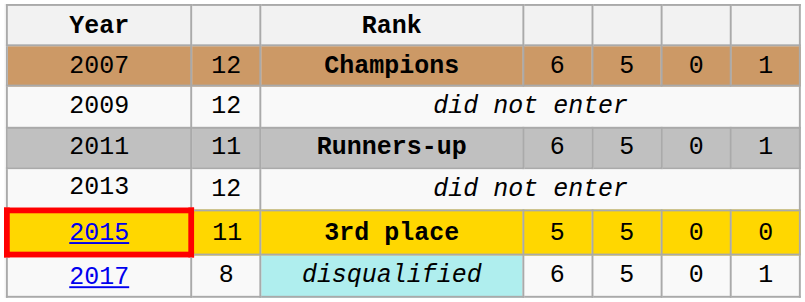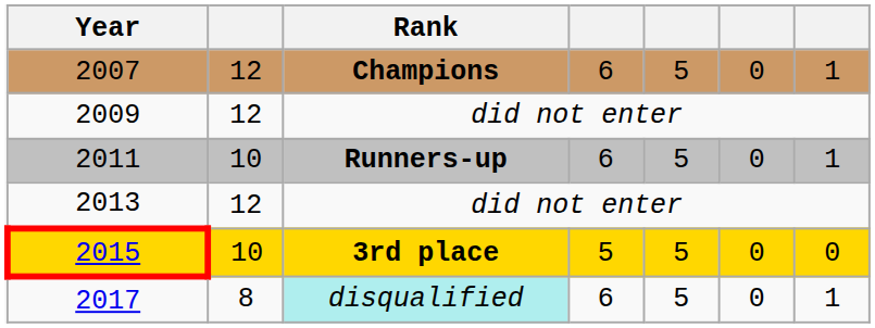 <table class="wikitable" style="text-align: center;">
 <tr>
 <th width=90>Year</th>
 <th width=30></th>
 <th width=130>Rank</th>
 <th width=30></th>
 <th width=30></th>
 <th width=30></th>
 <th width=30></th>
 </tr>
 <tr bgcolor=#cc9966>
 <td> 2007</td>
 <td>12</td>
 <td><strong>Champions</strong></td>
 <td>6</td>
 <td>5</td>
 <td>0</td>
 <td>1</td>
 </tr>
 <tr>
 <td> 2009</td>
 <td>12</td>
 <td colspan=5><em>did not enter</em></td>
 </tr>
 <tr bgcolor=silver>
 <td> 2011</td>
-<td>11</td>
+<td>10</td>
 <td><strong>Runners-up</strong></td>
 <td>6</td>
 <td>5</td>
 <td>0</td>
 <td>1</td>
 </tr>
 <tr>
 <td> 2013</td>
 <td>12</td>
 <td colspan=5><em>did not enter</em></td>
 </tr>
 <tr bgcolor=gold>
 <td style="border: 3px solid red"> <a href='#'>2015</a></td>
-<td>11</td>
+<td>10</td>
 <td><strong>3rd place</strong></td>
 <td>5</td>
 <td>5</td>
 <td>0</td>
 <td>0</td>
 </tr>
 <tr>
 <td> <a href='#'>2017</a></td>
 <td>8</td>
 <td style="background: paleturquoise;"><em>disqualified</em></td>
 <td>6</td>
 <td>5</td>
 <td>0</td>
 <td>1</td>
 </tr>
 </table>
